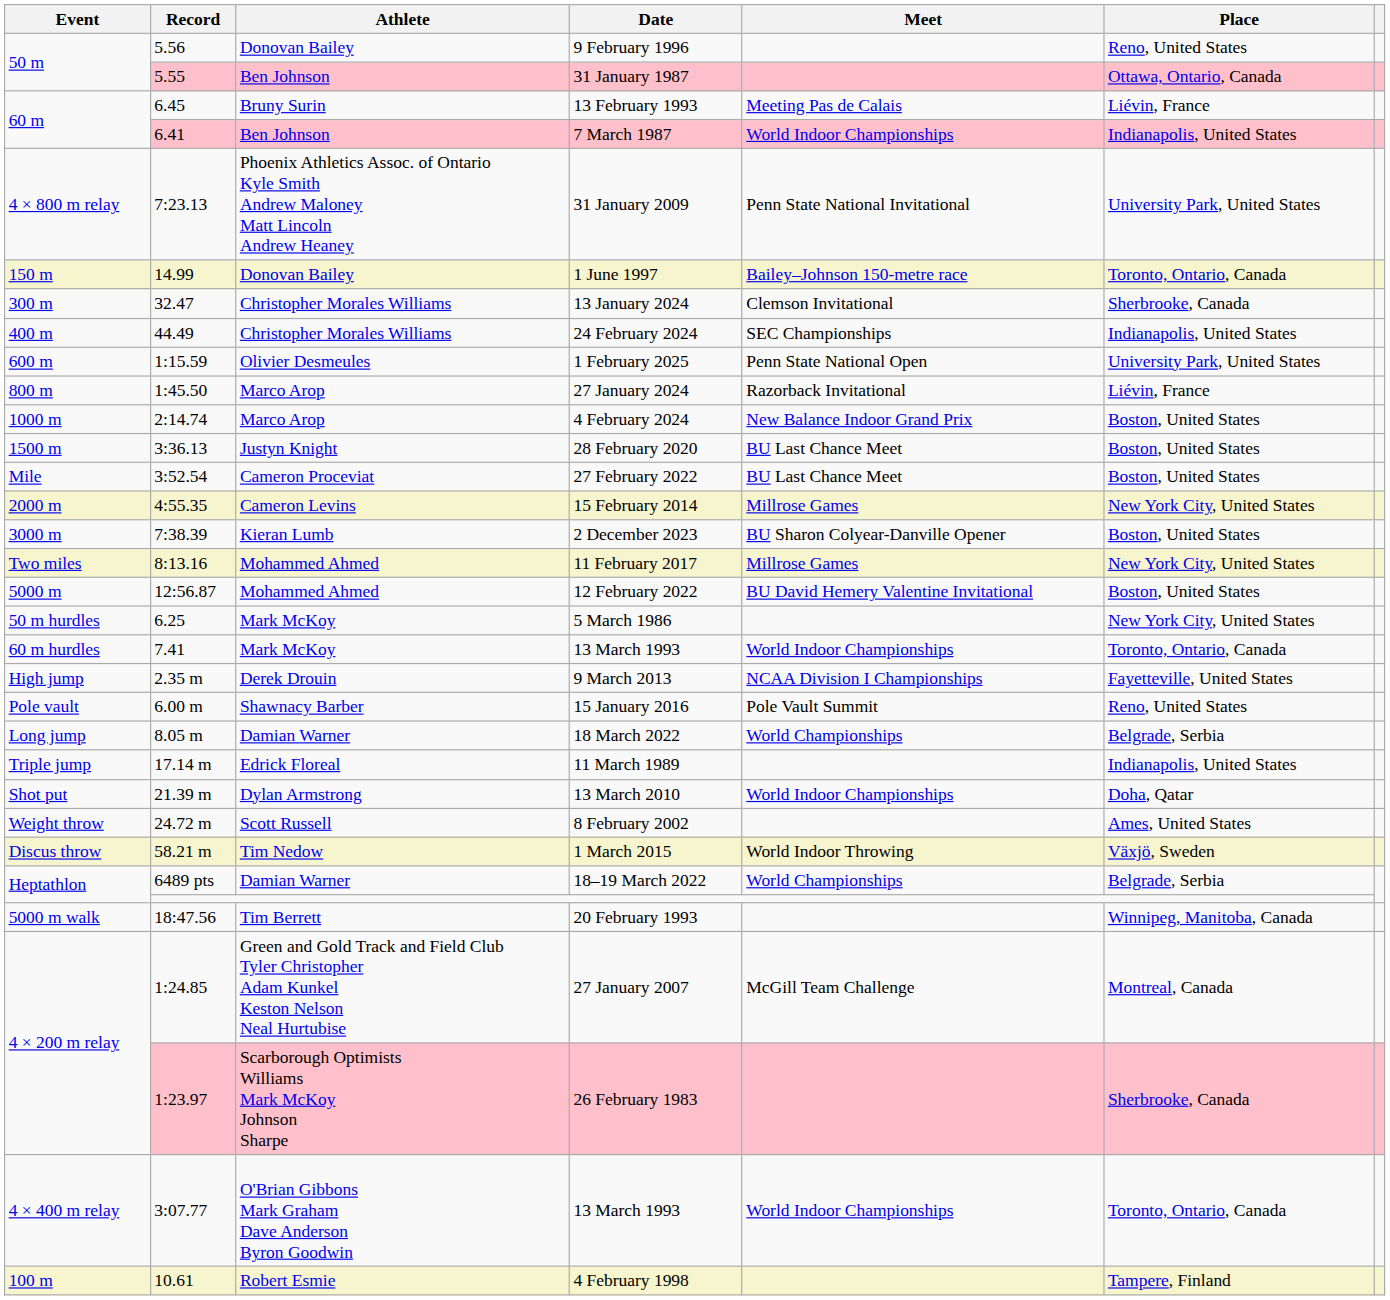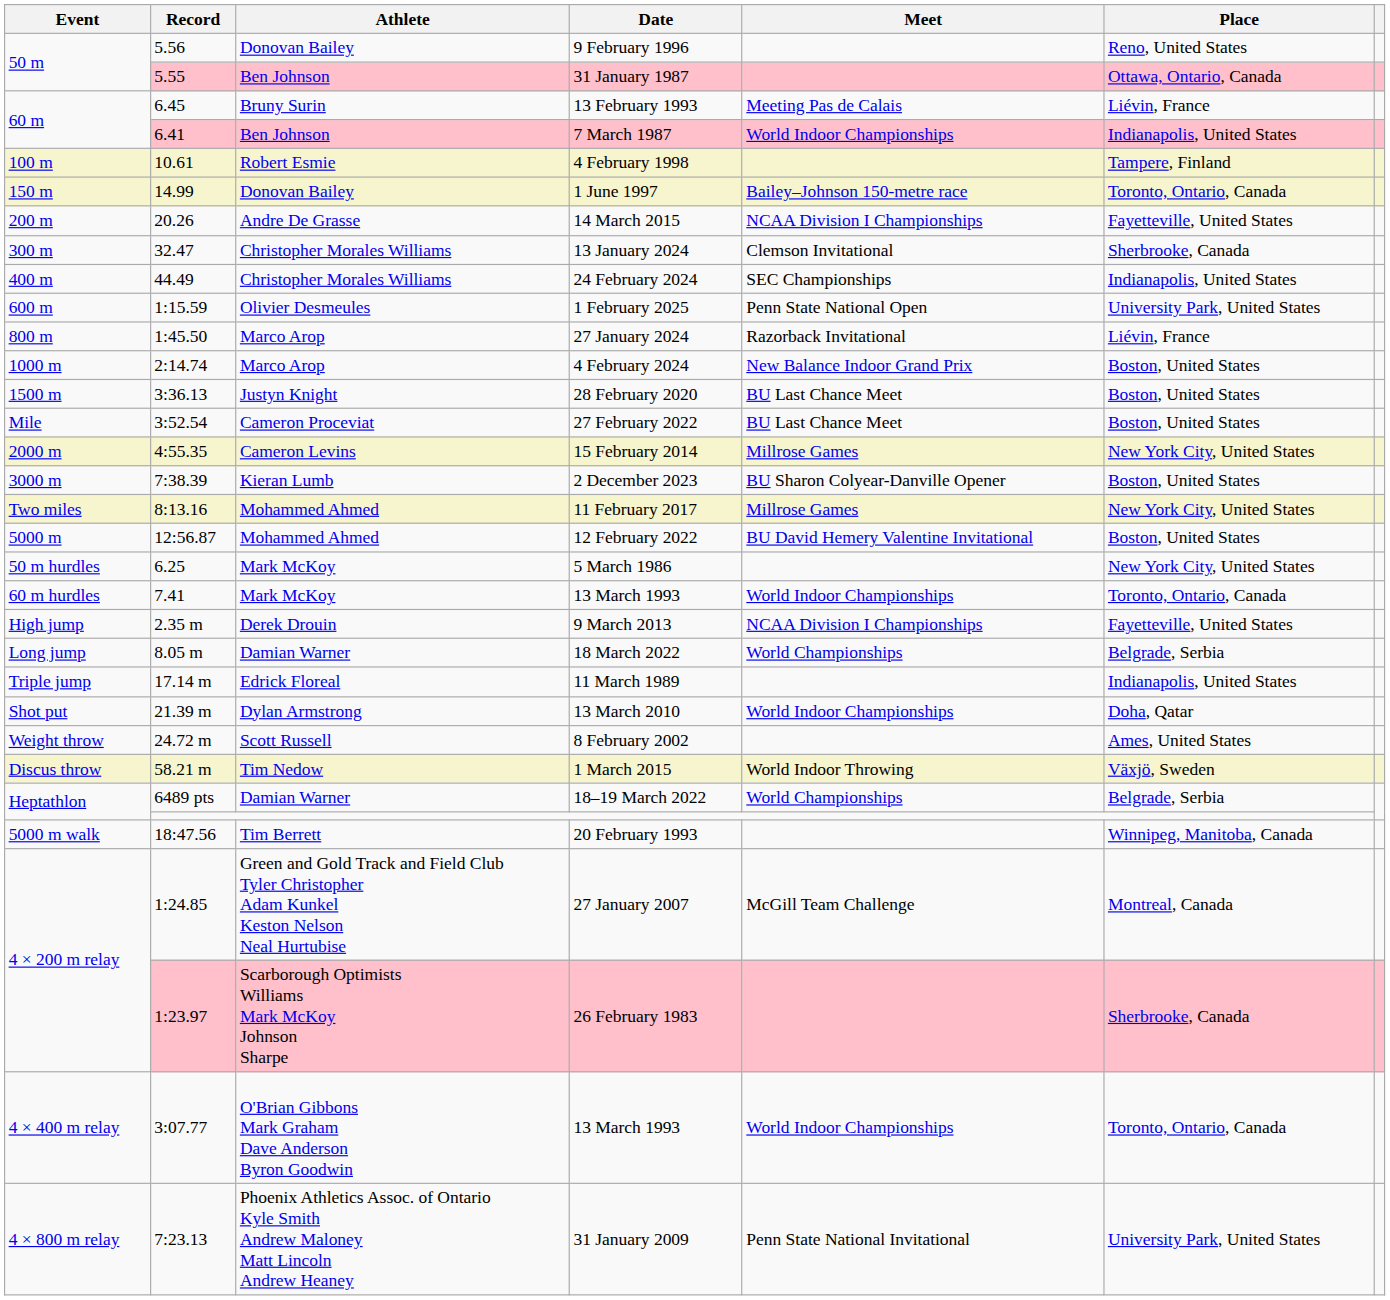 <table class="wikitable" style="font-size:95%; width: 95%;">
 <tr>
 <th>Event</th>
 <th>Record</th>
 <th>Athlete</th>
 <th>Date</th>
 <th>Meet</th>
 <th>Place</th>
 <th></th>
 </tr>
 <tr>
 <td rowspan="2"><a href='#'>50 m</a></td>
 <td>5.56 </td>
 <td><a href='#'>Donovan Bailey</a></td>
 <td>9 February 1996</td>
 <td></td>
 <td><a href='#'>Reno</a>, United States</td>
 <td></td>
 </tr>
 <tr style="background:pink">
 <td>5.55 </td>
 <td><a href='#'>Ben Johnson</a></td>
 <td>31 January 1987</td>
 <td></td>
 <td><a href='#'>Ottawa, Ontario</a>, Canada</td>
 <td></td>
 </tr>
 <tr>
 <td rowspan="2"><a href='#'>60 m</a></td>
 <td>6.45</td>
 <td><a href='#'>Bruny Surin</a></td>
 <td>13 February 1993</td>
 <td><a href='#'>Meeting Pas de Calais</a></td>
 <td><a href='#'>Liévin</a>, France</td>
 <td></td>
 </tr>
 <tr style="background:pink">
 <td>6.41 </td>
 <td><a href='#'>Ben Johnson</a></td>
 <td>7 March 1987</td>
 <td><a href='#'>World Indoor Championships</a></td>
 <td><a href='#'>Indianapolis</a>, United States</td>
 <td></td>
 </tr>
-<tr>
-<td><a href='#'>4 × 800 m relay</a></td>
-<td>7:23.13</td>
-<td>Phoenix Athletics Assoc. of Ontario<br><a href='#'>Kyle Smith</a><br><a href='#'>Andrew Maloney</a><br><a href='#'>Matt Lincoln</a><br><a href='#'>Andrew Heaney</a></td>
-<td>31 January 2009</td>
-<td>Penn State National Invitational</td>
-<td><a href='#'>University Park</a>, United States</td>
+<tr style="background:#f6F5CE;">
+<td><a href='#'>100 m</a></td>
+<td>10.61</td>
+<td><a href='#'>Robert Esmie</a></td>
+<td>4 February 1998</td>
+<td></td>
+<td><a href='#'>Tampere</a>, Finland</td>
 <td></td>
 </tr>
 <tr style="background:#f6F5CE;">
 <td><a href='#'>150 m</a></td>
 <td>14.99</td>
 <td><a href='#'>Donovan Bailey</a></td>
 <td>1 June 1997</td>
 <td><a href='#'>Bailey–Johnson 150-metre race</a></td>
 <td><a href='#'>Toronto, Ontario</a>, Canada</td>
+<td></td>
+</tr>
+<tr>
+<td><a href='#'>200 m</a></td>
+<td>20.26</td>
+<td><a href='#'>Andre De Grasse</a></td>
+<td>14 March 2015</td>
+<td><a href='#'>NCAA Division I Championships</a></td>
+<td><a href='#'>Fayetteville</a>, United States</td>
 <td></td>
 </tr>
 <tr>
 <td><a href='#'>300 m</a></td>
 <td>32.47</td>
 <td><a href='#'>Christopher Morales Williams</a></td>
 <td>13 January 2024</td>
 <td>Clemson Invitational</td>
 <td><a href='#'>Sherbrooke</a>, Canada</td>
 <td></td>
 </tr>
 <tr>
 <td><a href='#'>400 m</a></td>
 <td>44.49</td>
 <td><a href='#'>Christopher Morales Williams</a></td>
 <td>24 February 2024</td>
 <td>SEC Championships</td>
 <td><a href='#'>Indianapolis</a>, United States</td>
 <td></td>
 </tr>
 <tr>
 <td><a href='#'>600 m</a></td>
 <td>1:15.59</td>
 <td><a href='#'>Olivier Desmeules</a></td>
 <td>1 February 2025</td>
 <td>Penn State National Open</td>
 <td><a href='#'>University Park</a>, United States</td>
 <td></td>
 </tr>
 <tr>
 <td><a href='#'>800 m</a></td>
 <td>1:45.50</td>
 <td><a href='#'>Marco Arop</a></td>
 <td>27 January 2024</td>
 <td>Razorback Invitational</td>
 <td><a href='#'>Liévin</a>, France</td>
 <td></td>
 </tr>
 <tr>
 <td><a href='#'>1000 m</a></td>
 <td>2:14.74</td>
 <td><a href='#'>Marco Arop</a></td>
 <td>4 February 2024</td>
 <td><a href='#'>New Balance Indoor Grand Prix</a></td>
 <td><a href='#'>Boston</a>, United States</td>
 <td></td>
 </tr>
 <tr>
 <td><a href='#'>1500 m</a></td>
 <td>3:36.13</td>
 <td><a href='#'>Justyn Knight</a></td>
 <td>28 February 2020</td>
 <td><a href='#'>BU</a> Last Chance Meet</td>
 <td><a href='#'>Boston</a>, United States</td>
 <td></td>
 </tr>
 <tr>
 <td><a href='#'>Mile</a></td>
 <td>3:52.54</td>
 <td><a href='#'>Cameron Proceviat</a></td>
 <td>27 February 2022</td>
 <td><a href='#'>BU</a> Last Chance Meet</td>
 <td><a href='#'>Boston</a>, United States</td>
 <td></td>
 </tr>
 <tr style="background:#f6F5CE;">
 <td><a href='#'>2000 m</a></td>
 <td>4:55.35</td>
 <td><a href='#'>Cameron Levins</a></td>
 <td>15 February 2014</td>
 <td><a href='#'>Millrose Games</a></td>
 <td><a href='#'>New York City</a>, United States</td>
 <td></td>
 </tr>
 <tr>
 <td><a href='#'>3000 m</a></td>
 <td>7:38.39</td>
 <td><a href='#'>Kieran Lumb</a></td>
 <td>2 December 2023</td>
 <td><a href='#'>BU</a> Sharon Colyear-Danville Opener</td>
 <td><a href='#'>Boston</a>, United States</td>
 <td></td>
 </tr>
 <tr style="background:#f6F5CE;">
 <td><a href='#'>Two miles</a></td>
 <td>8:13.16</td>
 <td><a href='#'>Mohammed Ahmed</a></td>
 <td>11 February 2017</td>
 <td><a href='#'>Millrose Games</a></td>
 <td><a href='#'>New York City</a>, United States</td>
 <td></td>
 </tr>
 <tr>
 <td><a href='#'>5000 m</a></td>
 <td>12:56.87</td>
 <td><a href='#'>Mohammed Ahmed</a></td>
 <td>12 February 2022</td>
 <td><a href='#'>BU David Hemery Valentine Invitational</a></td>
 <td><a href='#'>Boston</a>, United States</td>
 <td></td>
 </tr>
 <tr>
 <td><a href='#'>50 m hurdles</a></td>
 <td>6.25</td>
 <td><a href='#'>Mark McKoy</a></td>
 <td>5 March 1986</td>
 <td></td>
 <td><a href='#'>New York City</a>, United States</td>
 <td></td>
 </tr>
 <tr>
 <td><a href='#'>60 m hurdles</a></td>
 <td>7.41</td>
 <td><a href='#'>Mark McKoy</a></td>
 <td>13 March 1993</td>
 <td><a href='#'>World Indoor Championships</a></td>
 <td><a href='#'>Toronto, Ontario</a>, Canada</td>
 <td></td>
 </tr>
 <tr>
 <td><a href='#'>High jump</a></td>
 <td>2.35 m</td>
 <td><a href='#'>Derek Drouin</a></td>
 <td>9 March 2013</td>
 <td><a href='#'>NCAA Division I Championships</a></td>
 <td><a href='#'>Fayetteville</a>, United States</td>
 <td></td>
 </tr>
 <tr>
-<td><a href='#'>Pole vault</a></td>
-<td>6.00 m </td>
-<td><a href='#'>Shawnacy Barber</a></td>
-<td>15 January 2016</td>
-<td>Pole Vault Summit</td>
-<td><a href='#'>Reno</a>, United States</td>
-<td></td>
-</tr>
-<tr>
 <td><a href='#'>Long jump</a></td>
 <td>8.05 m</td>
 <td><a href='#'>Damian Warner</a></td>
 <td>18 March 2022</td>
 <td><a href='#'>World Championships</a></td>
 <td><a href='#'>Belgrade</a>, Serbia</td>
 <td></td>
 </tr>
 <tr>
 <td><a href='#'>Triple jump</a></td>
 <td>17.14 m</td>
 <td><a href='#'>Edrick Floreal</a></td>
 <td>11 March 1989</td>
 <td></td>
 <td><a href='#'>Indianapolis</a>, United States</td>
 <td></td>
 </tr>
 <tr>
 <td><a href='#'>Shot put</a></td>
 <td>21.39 m</td>
 <td><a href='#'>Dylan Armstrong</a></td>
 <td>13 March 2010</td>
 <td><a href='#'>World Indoor Championships</a></td>
 <td><a href='#'>Doha</a>, Qatar</td>
 <td></td>
 </tr>
 <tr>
 <td><a href='#'>Weight throw</a></td>
 <td>24.72 m</td>
 <td><a href='#'>Scott Russell</a></td>
 <td>8 February 2002</td>
 <td></td>
 <td><a href='#'>Ames</a>, United States</td>
 <td></td>
 </tr>
 <tr style="background:#f6F5CE;">
 <td><a href='#'>Discus throw</a></td>
 <td>58.21 m</td>
 <td><a href='#'>Tim Nedow</a></td>
 <td>1 March 2015</td>
 <td>World Indoor Throwing</td>
 <td><a href='#'>Växjö</a>, Sweden</td>
 <td></td>
 </tr>
 <tr>
 <td rowspan=2><a href='#'>Heptathlon</a></td>
 <td>6489 pts</td>
 <td><a href='#'>Damian Warner</a></td>
 <td>18–19 March 2022</td>
 <td><a href='#'>World Championships</a></td>
 <td><a href='#'>Belgrade</a>, Serbia</td>
 <td rowspan=2></td>
 </tr>
 <tr>
 <td colspan=5></td>
 </tr>
 <tr>
 <td><a href='#'>5000 m walk</a></td>
 <td>18:47.56</td>
 <td><a href='#'>Tim Berrett</a></td>
 <td>20 February 1993</td>
 <td></td>
 <td><a href='#'>Winnipeg, Manitoba</a>, Canada</td>
 <td></td>
 </tr>
 <tr>
 <td rowspan=2><a href='#'>4 × 200 m relay</a></td>
 <td>1:24.85</td>
 <td>Green and Gold Track and Field Club<br><a href='#'>Tyler Christopher</a><br><a href='#'>Adam Kunkel</a><br><a href='#'>Keston Nelson</a><br><a href='#'>Neal Hurtubise</a></td>
 <td>27 January 2007</td>
 <td>McGill Team Challenge</td>
 <td><a href='#'>Montreal</a>, Canada</td>
 <td></td>
 </tr>
 <tr style="background:pink">
 <td>1:23.97</td>
 <td>Scarborough Optimists<br>Williams<br><a href='#'>Mark McKoy</a><br>Johnson<br>Sharpe</td>
 <td>26 February 1983</td>
 <td></td>
 <td><a href='#'>Sherbrooke</a>, Canada</td>
 <td></td>
 </tr>
 <tr>
 <td><a href='#'>4 × 400 m relay</a></td>
 <td>3:07.77</td>
 <td><br><a href='#'>O'Brian Gibbons</a><br><a href='#'>Mark Graham</a><br><a href='#'>Dave Anderson</a><br><a href='#'>Byron Goodwin</a></td>
 <td>13 March 1993</td>
 <td><a href='#'>World Indoor Championships</a></td>
 <td><a href='#'>Toronto, Ontario</a>, Canada</td>
 <td></td>
 </tr>
-<tr style="background:#f6F5CE;">
-<td><a href='#'>100 m</a></td>
-<td>10.61</td>
-<td><a href='#'>Robert Esmie</a></td>
-<td>4 February 1998</td>
-<td></td>
-<td><a href='#'>Tampere</a>, Finland</td>
+<tr>
+<td><a href='#'>4 × 800 m relay</a></td>
+<td>7:23.13</td>
+<td>Phoenix Athletics Assoc. of Ontario<br><a href='#'>Kyle Smith</a><br><a href='#'>Andrew Maloney</a><br><a href='#'>Matt Lincoln</a><br><a href='#'>Andrew Heaney</a></td>
+<td>31 January 2009</td>
+<td>Penn State National Invitational</td>
+<td><a href='#'>University Park</a>, United States</td>
 <td></td>
 </tr>
 </table>
